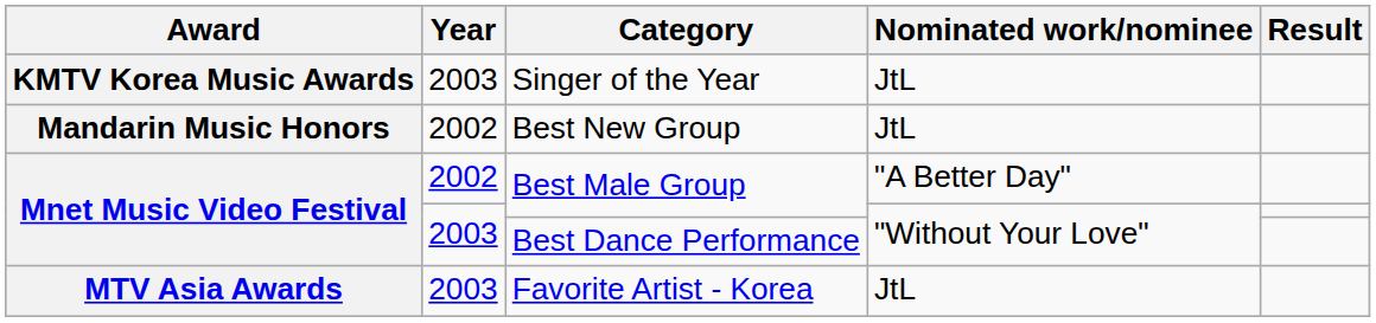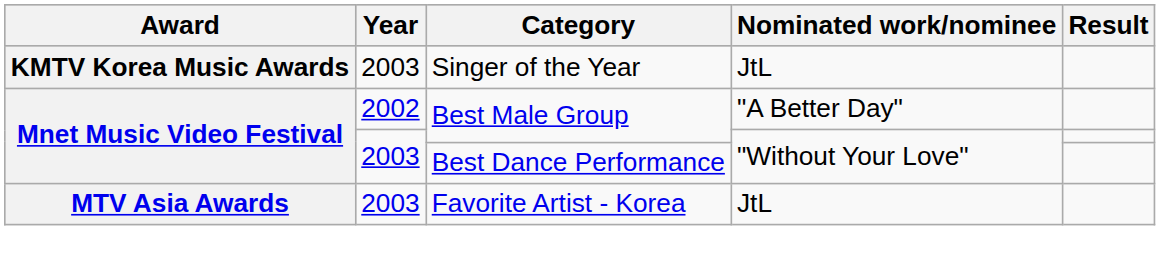 <table class="wikitable plainrowheaders">
 <tr>
 <th>Award</th>
 <th>Year</th>
 <th>Category</th>
 <th>Nominated work/nominee</th>
 <th>Result</th>
 </tr>
 <tr>
 <th scope="row">KMTV Korea Music Awards</th>
 <td>2003</td>
 <td>Singer of the Year</td>
-<td>JtL</td>
-<td></td>
-</tr>
-<tr>
-<th scope="row">Mandarin Music Honors</th>
-<td>2002</td>
-<td>Best New Group</td>
 <td>JtL</td>
 <td></td>
 </tr>
 <tr>
 <th scope="row" rowspan="3"><a href='#'>Mnet Music Video Festival</a></th>
 <td><a href='#'>2002</a></td>
 <td rowspan="2"><a href='#'>Best Male Group</a></td>
 <td>"A Better Day"</td>
 <td></td>
 </tr>
 <tr>
 <td rowspan=2><a href='#'>2003</a></td>
 <td rowspan=2>"Without Your Love"</td>
 <td></td>
 </tr>
 <tr>
 <td><a href='#'>Best Dance Performance</a></td>
 <td></td>
 </tr>
 <tr>
 <th scope="row"><a href='#'>MTV Asia Awards</a></th>
 <td><a href='#'>2003</a></td>
 <td><a href='#'>Favorite Artist - Korea</a></td>
 <td>JtL</td>
 <td></td>
 </tr>
 </table>
